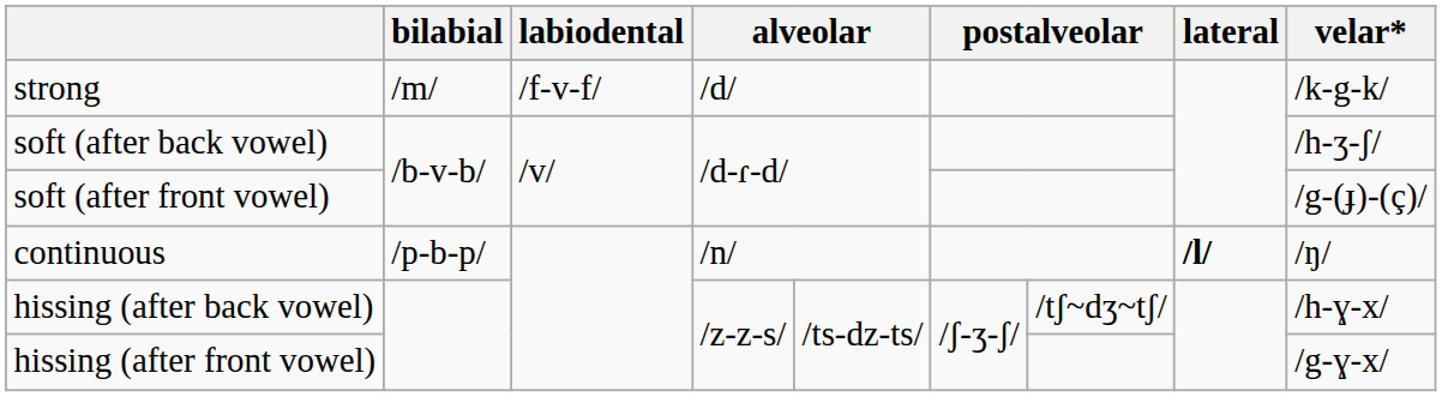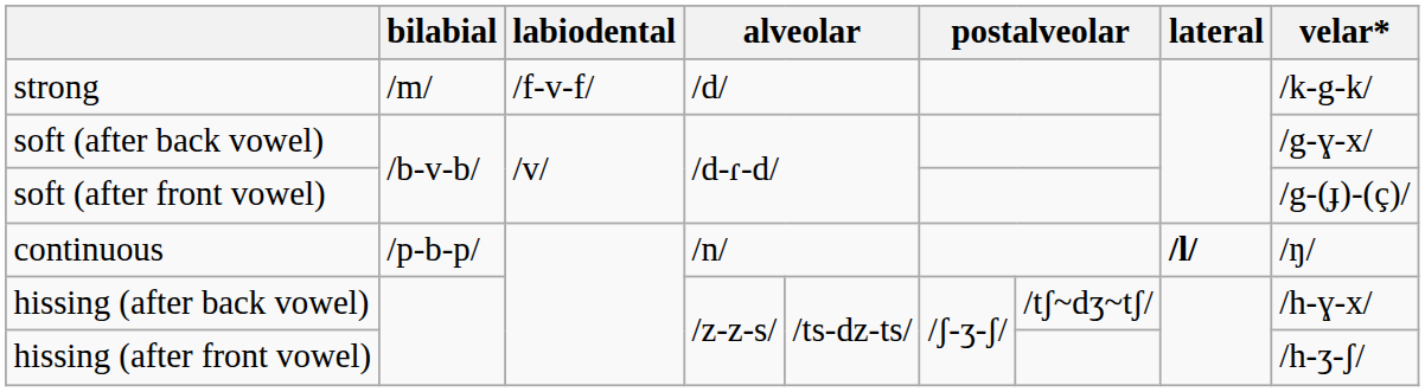 <table class="wikitable">
 <tr>
 <th></th>
 <th>bilabial</th>
 <th>labiodental</th>
 <th colspan="2">alveolar</th>
 <th colspan="2">postalveolar</th>
 <th>lateral</th>
 <th>velar*</th>
 </tr>
 <tr>
 <td>strong</td>
 <td>/m/</td>
 <td>/f-v-f/</td>
 <td colspan="2">/d/</td>
 <td colspan="2"></td>
 <td rowspan="3"></td>
 <td>/k-g-k/</td>
 </tr>
 <tr>
 <td>soft (after back vowel)</td>
 <td rowspan="2">/b-v-b/</td>
 <td rowspan="2">/v/</td>
 <td colspan="2" rowspan="2">/d-ɾ-d/</td>
 <td colspan="2"></td>
-<td>/h-ʒ-ʃ/</td>
+<td>/g-ɣ-x/</td>
 </tr>
 <tr>
 <td>soft (after front vowel)</td>
 <td colspan="2"></td>
 <td>/g-(ɟ)-(ç)/</td>
 </tr>
 <tr>
 <td>continuous</td>
 <td>/p-b-p/</td>
 <td rowspan="3"></td>
 <td colspan="2">/n/</td>
 <td colspan="2"></td>
 <td><strong>/l/</strong></td>
 <td>/ŋ/</td>
 </tr>
 <tr>
 <td>hissing (after back vowel)</td>
 <td rowspan="2"></td>
 <td rowspan="2">/z-z-s/</td>
 <td rowspan="2">/ts-dz-ts/</td>
 <td rowspan="2">/ʃ-ʒ-ʃ/</td>
 <td>/tʃ~dʒ~tʃ/</td>
 <td rowspan="2"></td>
 <td>/h-ɣ-x/</td>
 </tr>
 <tr>
 <td>hissing (after front vowel)</td>
 <td></td>
-<td>/g-ɣ-x/</td>
+<td>/h-ʒ-ʃ/</td>
 </tr>
 </table>
